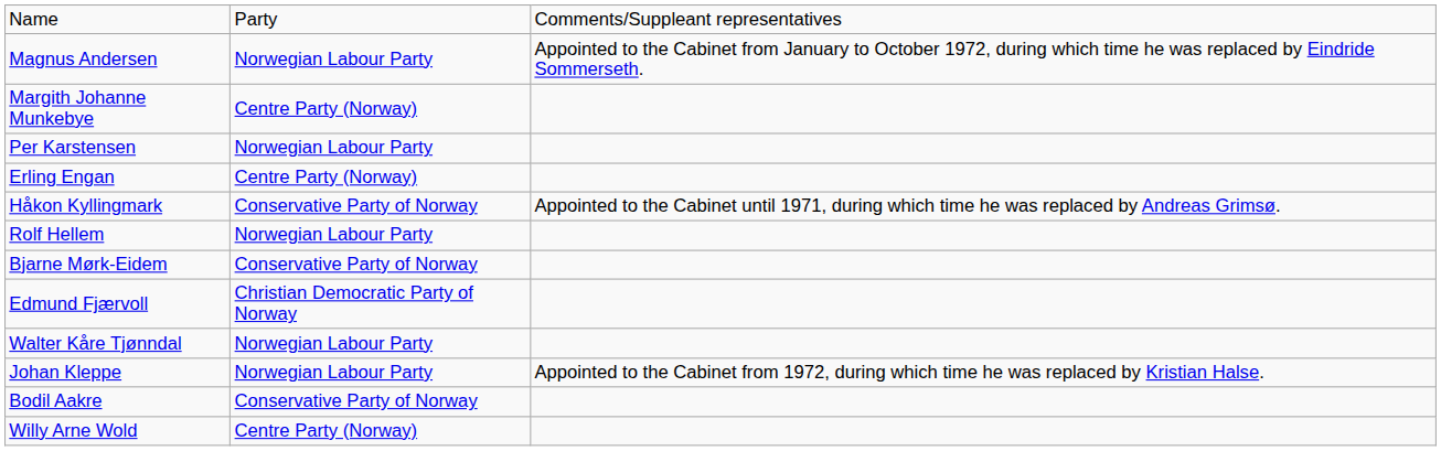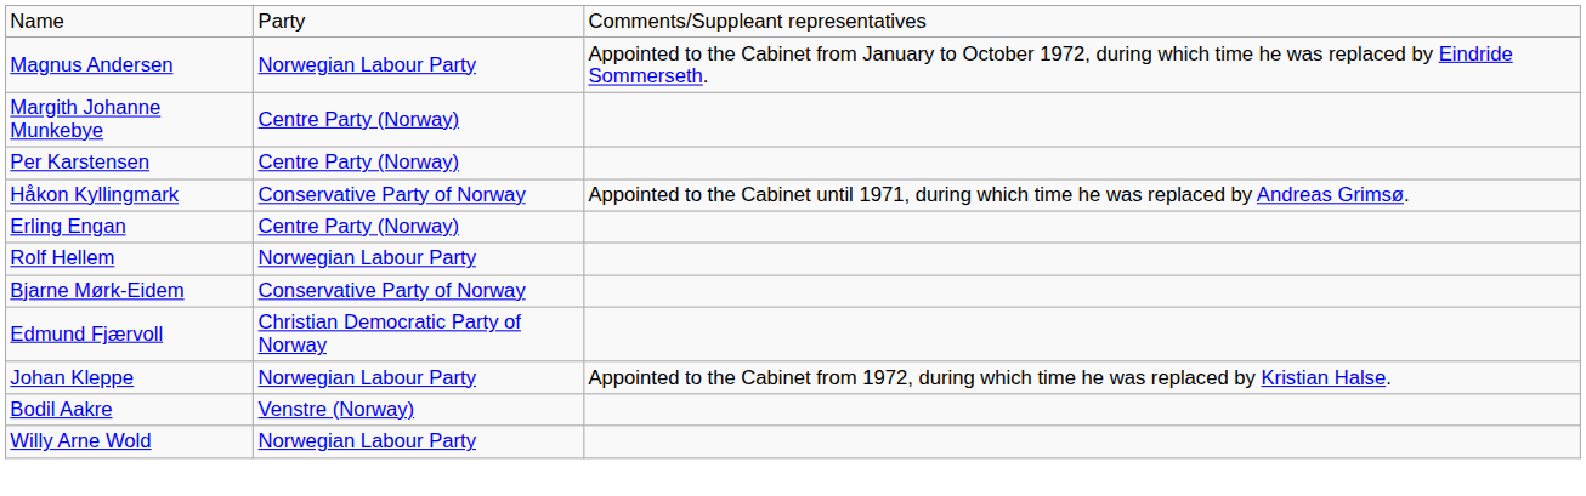 <table class="wikitable">
 <tr>
 <td>Name</td>
 <td>Party</td>
 <td>Comments/Suppleant representatives</td>
 </tr>
 <tr>
 <td><a href='#'>Magnus Andersen</a></td>
 <td><a href='#'>Norwegian Labour Party</a></td>
 <td>Appointed to the Cabinet from January to October 1972, during which time he was replaced by <a href='#'>Eindride Sommerseth</a>.</td>
 </tr>
 <tr>
 <td><a href='#'>Margith Johanne Munkebye</a></td>
 <td><a href='#'>Centre Party (Norway)</a></td>
 <td></td>
 </tr>
 <tr>
 <td><a href='#'>Per Karstensen</a></td>
-<td><a href='#'>Norwegian Labour Party</a></td>
-<td></td>
-</tr>
-<tr>
-<td><a href='#'>Erling Engan</a></td>
 <td><a href='#'>Centre Party (Norway)</a></td>
 <td></td>
 </tr>
 <tr>
 <td><a href='#'>Håkon Kyllingmark</a></td>
 <td><a href='#'>Conservative Party of Norway</a></td>
 <td>Appointed to the Cabinet until 1971, during which time he was replaced by <a href='#'>Andreas Grimsø</a>.</td>
+</tr>
+<tr>
+<td><a href='#'>Erling Engan</a></td>
+<td><a href='#'>Centre Party (Norway)</a></td>
+<td></td>
 </tr>
 <tr>
 <td><a href='#'>Rolf Hellem</a></td>
 <td><a href='#'>Norwegian Labour Party</a></td>
 <td></td>
 </tr>
 <tr>
 <td><a href='#'>Bjarne Mørk-Eidem</a></td>
 <td><a href='#'>Conservative Party of Norway</a></td>
 <td></td>
 </tr>
 <tr>
 <td><a href='#'>Edmund Fjærvoll</a></td>
 <td><a href='#'>Christian Democratic Party of Norway</a></td>
 <td></td>
 </tr>
 <tr>
-<td><a href='#'>Walter Kåre Tjønndal</a></td>
-<td><a href='#'>Norwegian Labour Party</a></td>
-<td></td>
-</tr>
-<tr>
 <td><a href='#'>Johan Kleppe</a></td>
 <td><a href='#'>Norwegian Labour Party</a></td>
 <td>Appointed to the Cabinet from 1972, during which time he was replaced by <a href='#'>Kristian Halse</a>.</td>
 </tr>
 <tr>
 <td><a href='#'>Bodil Aakre</a></td>
-<td><a href='#'>Conservative Party of Norway</a></td>
+<td><a href='#'>Venstre (Norway)</a></td>
 <td></td>
 </tr>
 <tr>
 <td><a href='#'>Willy Arne Wold</a></td>
-<td><a href='#'>Centre Party (Norway)</a></td>
+<td><a href='#'>Norwegian Labour Party</a></td>
 <td></td>
 </tr>
 </table>
